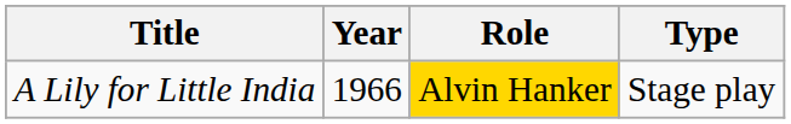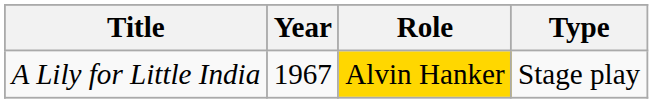 <table class="wikitable">
 <tr>
 <th>Title</th>
 <th>Year</th>
 <th>Role</th>
 <th>Type</th>
 </tr>
 <tr>
 <td><em>A Lily for Little India</em></td>
-<td>1966</td>
+<td>1967</td>
 <td style="background: gold;">Alvin Hanker</td>
 <td>Stage play</td>
 </tr>
 </table>
